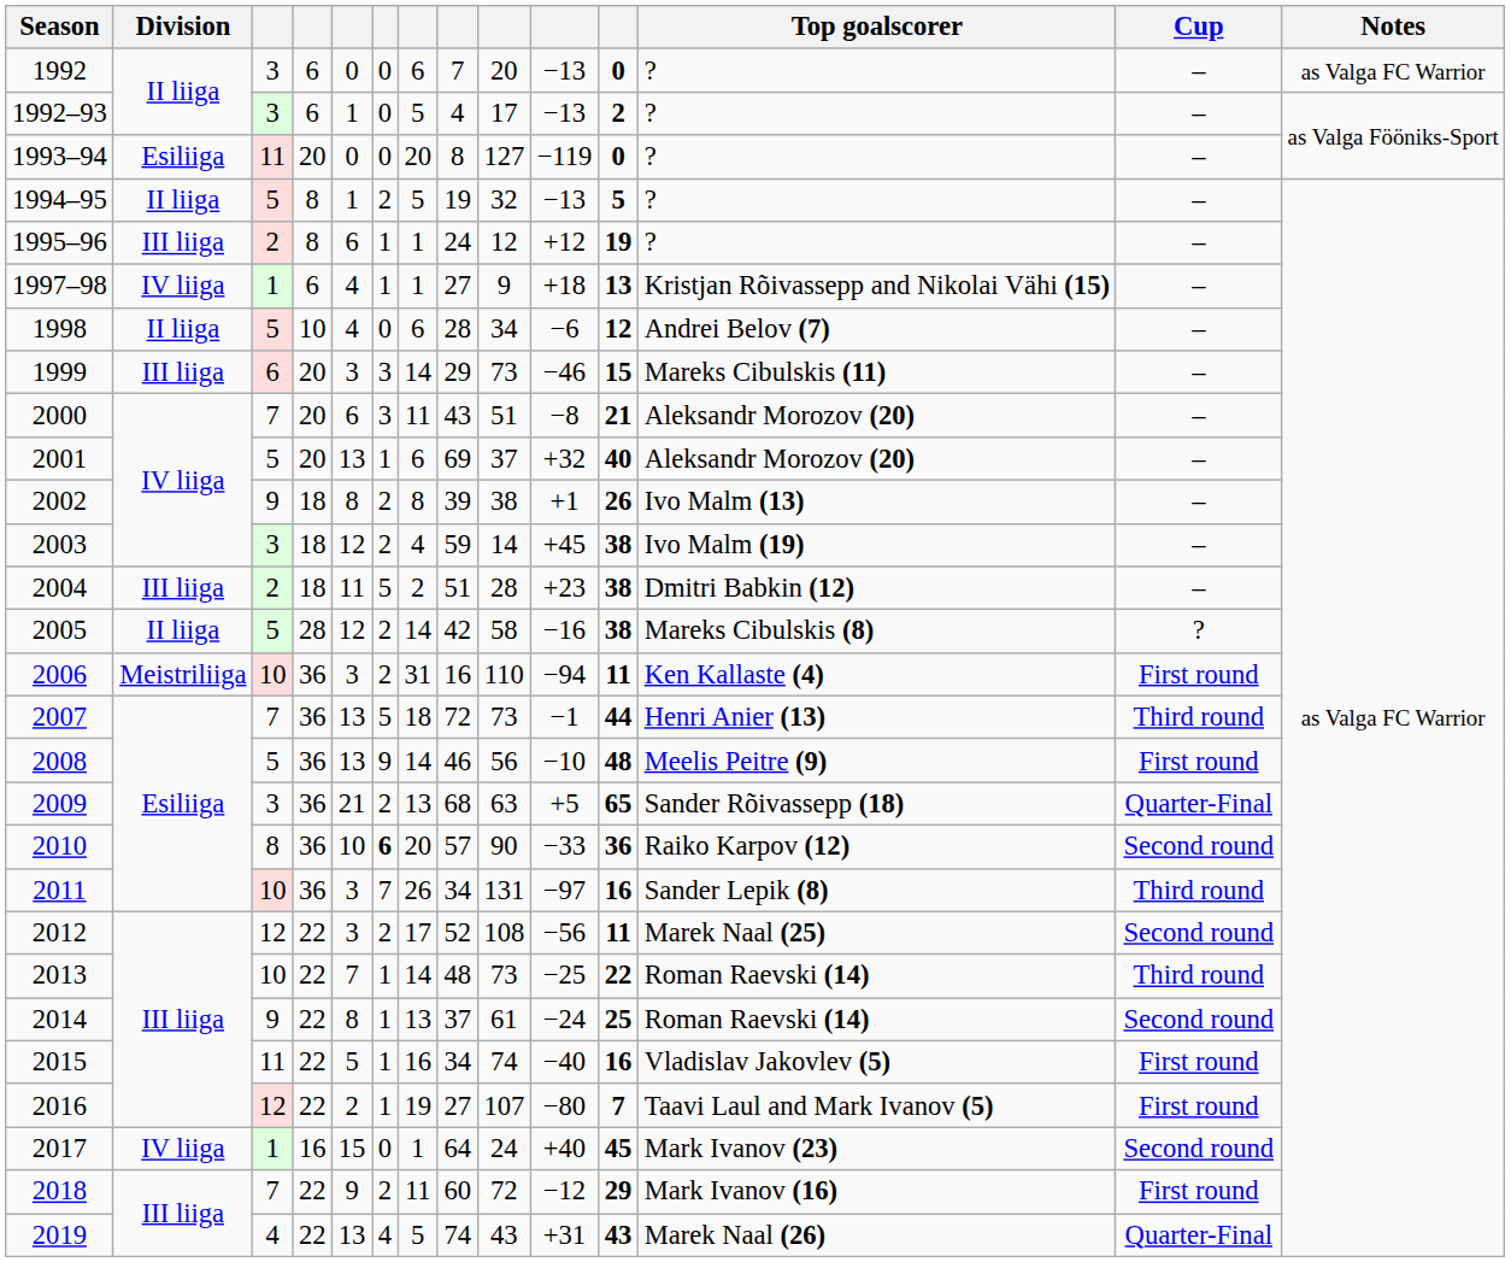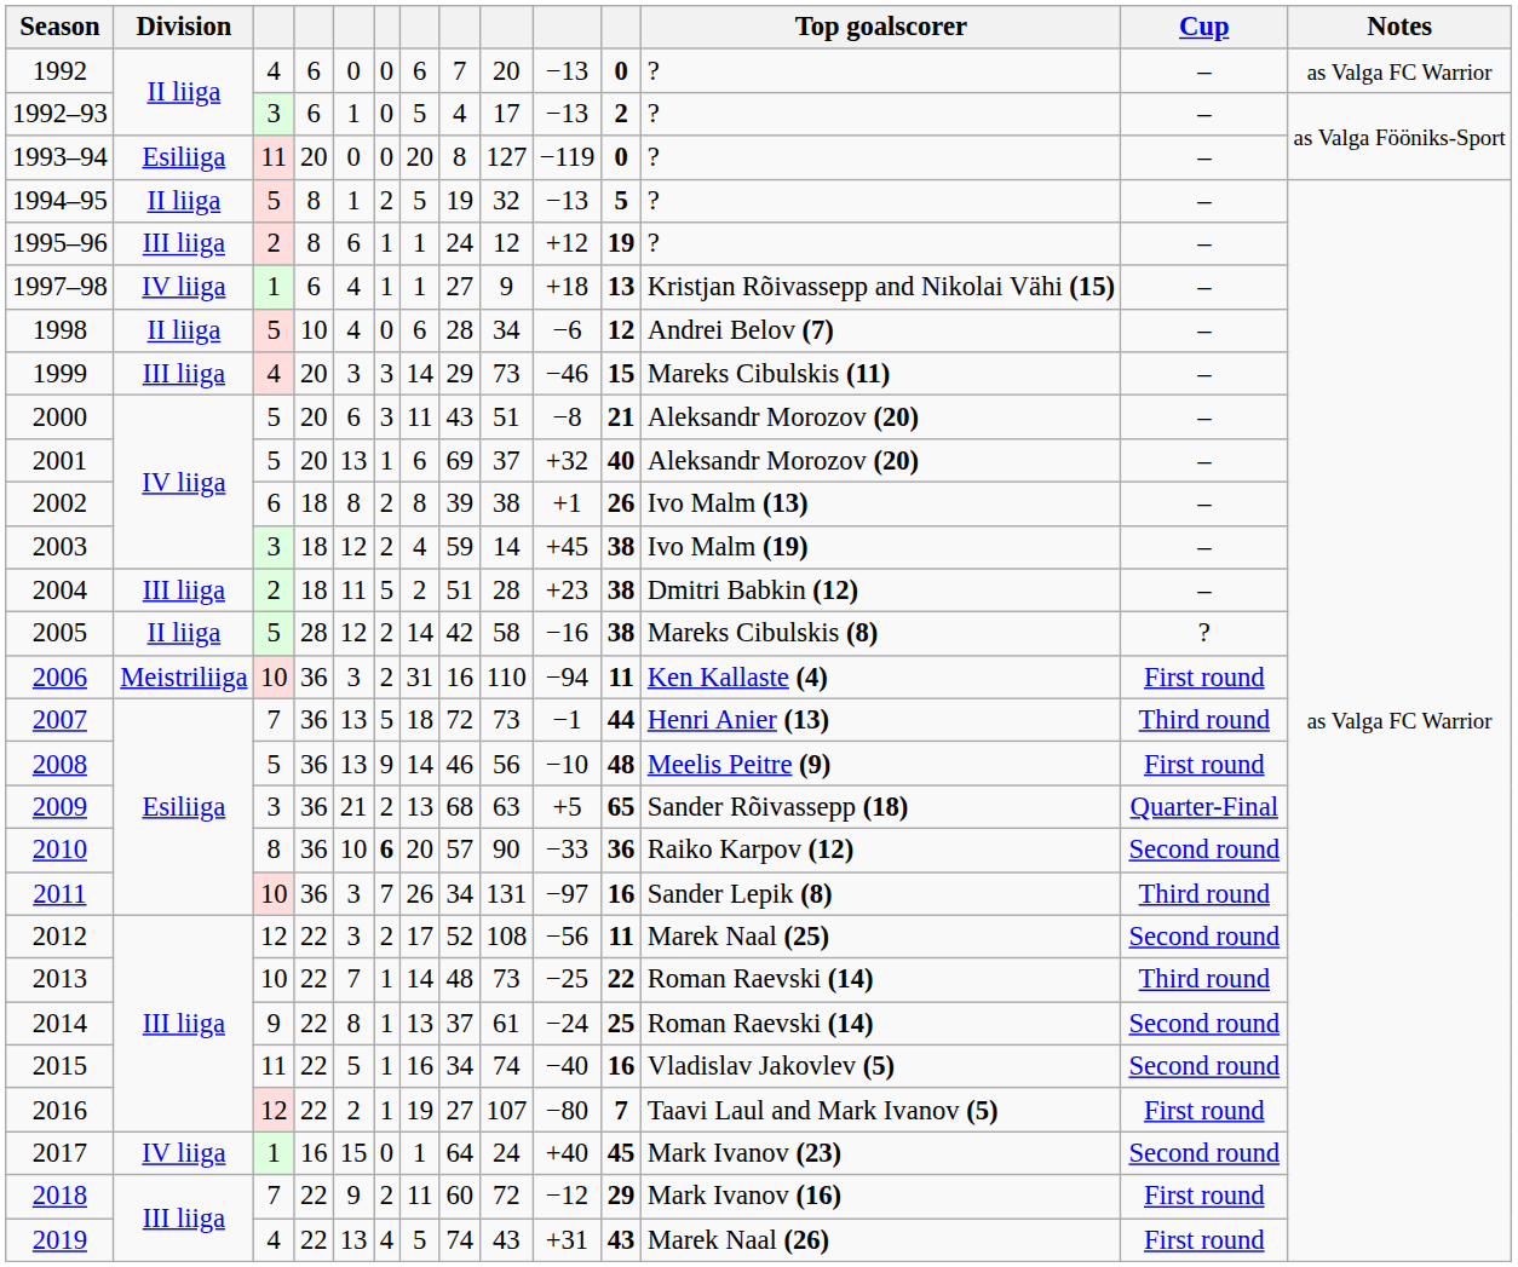 <table class="wikitable collapsible">
 <tr>
 <th>Season</th>
 <th>Division</th>
 <th></th>
 <th></th>
 <th></th>
 <th></th>
 <th></th>
 <th></th>
 <th></th>
 <th></th>
 <th></th>
 <th>Top goalscorer</th>
 <th width=90px><a href='#'>Cup</a></th>
 <th>Notes</th>
 </tr>
 <tr align=center>
 <td>1992</td>
 <td rowspan=2><a href='#'>II liiga</a></td>
-<td>3</td>
+<td>4</td>
 <td>6</td>
 <td>0</td>
 <td>0</td>
 <td>6</td>
 <td>7</td>
 <td>20</td>
 <td>−13</td>
 <td><strong>0</strong></td>
 <td align=left>?</td>
 <td>–</td>
 <td rowspan=1><small>as Valga FC Warrior</small></td>
 </tr>
 <tr align=center>
 <td>1992–93</td>
 <td style="background:#DDFFDD;">3</td>
 <td>6</td>
 <td>1</td>
 <td>0</td>
 <td>5</td>
 <td>4</td>
 <td>17</td>
 <td>−13</td>
 <td><strong>2</strong></td>
 <td align=left>?</td>
 <td>–</td>
 <td rowspan=2><small>as Valga Fööniks-Sport</small></td>
 </tr>
 <tr align=center>
 <td>1993–94</td>
 <td><a href='#'>Esiliiga</a></td>
 <td style="background:#FFDDDD;">11</td>
 <td>20</td>
 <td>0</td>
 <td>0</td>
 <td>20</td>
 <td>8</td>
 <td>127</td>
 <td>−119</td>
 <td><strong>0</strong></td>
 <td align=left>?</td>
 <td>–</td>
 </tr>
 <tr align=center>
 <td>1994–95</td>
 <td><a href='#'>II liiga</a></td>
 <td style="background:#FFDDDD;">5</td>
 <td>8</td>
 <td>1</td>
 <td>2</td>
 <td>5</td>
 <td>19</td>
 <td>32</td>
 <td>−13</td>
 <td><strong>5</strong></td>
 <td align=left>?</td>
 <td>–</td>
 <td rowspan=30><small>as Valga FC Warrior</small></td>
 </tr>
 <tr align=center>
 <td>1995–96</td>
 <td><a href='#'>III liiga</a></td>
 <td style="background:#FFDDDD;">2</td>
 <td>8</td>
 <td>6</td>
 <td>1</td>
 <td>1</td>
 <td>24</td>
 <td>12</td>
 <td>+12</td>
 <td><strong>19</strong></td>
 <td align=left>?</td>
 <td>–</td>
 </tr>
 <tr align=center>
 <td>1997–98</td>
 <td><a href='#'>IV liiga</a></td>
 <td style="background:#DDFFDD;">1</td>
 <td>6</td>
 <td>4</td>
 <td>1</td>
 <td>1</td>
 <td>27</td>
 <td>9</td>
 <td>+18</td>
 <td><strong>13</strong></td>
 <td align=left>Kristjan Rõivassepp and Nikolai Vähi <strong>(15)</strong></td>
 <td>–</td>
 </tr>
 <tr align=center>
 <td>1998</td>
 <td><a href='#'>II liiga</a></td>
 <td style="background:#FFDDDD;">5</td>
 <td>10</td>
 <td>4</td>
 <td>0</td>
 <td>6</td>
 <td>28</td>
 <td>34</td>
 <td>−6</td>
 <td><strong>12</strong></td>
 <td align=left>Andrei Belov <strong>(7)</strong></td>
 <td>–</td>
 </tr>
 <tr align=center>
 <td>1999</td>
 <td><a href='#'>III liiga</a></td>
-<td style="background:#FFDDDD;">6</td>
+<td style="background:#FFDDDD;">4</td>
 <td>20</td>
 <td>3</td>
 <td>3</td>
 <td>14</td>
 <td>29</td>
 <td>73</td>
 <td>−46</td>
 <td><strong>15</strong></td>
 <td align=left>Mareks Cibulskis <strong>(11)</strong></td>
 <td>–</td>
 </tr>
 <tr align=center>
 <td>2000</td>
 <td rowspan=4><a href='#'>IV liiga</a></td>
-<td>7</td>
+<td>5</td>
 <td>20</td>
 <td>6</td>
 <td>3</td>
 <td>11</td>
 <td>43</td>
 <td>51</td>
 <td>−8</td>
 <td><strong>21</strong></td>
 <td align=left>Aleksandr Morozov <strong>(20)</strong></td>
 <td>–</td>
 </tr>
 <tr align=center>
 <td>2001</td>
 <td>5</td>
 <td>20</td>
 <td>13</td>
 <td>1</td>
 <td>6</td>
 <td>69</td>
 <td>37</td>
 <td>+32</td>
 <td><strong>40</strong></td>
 <td align=left>Aleksandr Morozov <strong>(20)</strong></td>
 <td>–</td>
 </tr>
 <tr align=center>
 <td>2002</td>
-<td>9</td>
+<td>6</td>
 <td>18</td>
 <td>8</td>
 <td>2</td>
 <td>8</td>
 <td>39</td>
 <td>38</td>
 <td>+1</td>
 <td><strong>26</strong></td>
 <td align=left>Ivo Malm <strong>(13)</strong></td>
 <td>–</td>
 </tr>
 <tr align=center>
 <td>2003</td>
 <td style="background:#DDFFDD;">3</td>
 <td>18</td>
 <td>12</td>
 <td>2</td>
 <td>4</td>
 <td>59</td>
 <td>14</td>
 <td>+45</td>
 <td><strong>38</strong></td>
 <td align=left>Ivo Malm <strong>(19)</strong></td>
 <td>–</td>
 </tr>
 <tr align=center>
 <td>2004</td>
 <td><a href='#'>III liiga</a></td>
 <td style="background:#DDFFDD;">2</td>
 <td>18</td>
 <td>11</td>
 <td>5</td>
 <td>2</td>
 <td>51</td>
 <td>28</td>
 <td>+23</td>
 <td><strong>38</strong></td>
 <td align=left>Dmitri Babkin <strong>(12)</strong></td>
 <td>–</td>
 </tr>
 <tr align=center>
 <td>2005</td>
 <td><a href='#'>II liiga</a></td>
 <td style="background:#DDFFDD;">5</td>
 <td>28</td>
 <td>12</td>
 <td>2</td>
 <td>14</td>
 <td>42</td>
 <td>58</td>
 <td>−16</td>
 <td><strong>38</strong></td>
 <td align=left>Mareks Cibulskis <strong>(8)</strong></td>
 <td>?</td>
 </tr>
 <tr align=center>
 <td><a href='#'>2006</a></td>
 <td><a href='#'>Meistriliiga</a></td>
 <td style="background:#FFDDDD;">10</td>
 <td>36</td>
 <td>3</td>
 <td>2</td>
 <td>31</td>
 <td>16</td>
 <td>110</td>
 <td>−94</td>
 <td><strong>11</strong></td>
 <td align=left><a href='#'>Ken Kallaste</a> <strong>(4)</strong></td>
 <td><a href='#'>First round</a></td>
 </tr>
 <tr align=center>
 <td><a href='#'>2007</a></td>
 <td rowspan=5><a href='#'>Esiliiga</a></td>
 <td>7</td>
 <td>36</td>
 <td>13</td>
 <td>5</td>
 <td>18</td>
 <td>72</td>
 <td>73</td>
 <td>−1</td>
 <td><strong>44</strong></td>
 <td align=left><a href='#'>Henri Anier</a> <strong>(13)</strong></td>
 <td><a href='#'>Third round</a></td>
 </tr>
 <tr align=center>
 <td><a href='#'>2008</a></td>
 <td>5</td>
 <td>36</td>
 <td>13</td>
 <td>9</td>
 <td>14</td>
 <td>46</td>
 <td>56</td>
 <td>−10</td>
 <td><strong>48</strong></td>
 <td align=left><a href='#'>Meelis Peitre</a> <strong>(9)</strong></td>
 <td><a href='#'>First round</a></td>
 </tr>
 <tr align=center>
 <td><a href='#'>2009</a></td>
 <td>3</td>
 <td>36</td>
 <td>21</td>
 <td>2</td>
 <td>13</td>
 <td>68</td>
 <td>63</td>
 <td>+5</td>
 <td><strong>65</strong></td>
 <td align=left>Sander Rõivassepp <strong>(18)</strong></td>
 <td><a href='#'>Quarter-Final</a></td>
 </tr>
 <tr align=center>
 <td><a href='#'>2010</a></td>
 <td>8</td>
 <td>36</td>
 <td>10</td>
 <td><strong>6</strong></td>
 <td>20</td>
 <td>57</td>
 <td>90</td>
 <td>−33</td>
 <td><strong>36</strong></td>
 <td align=left>Raiko Karpov <strong>(12)</strong></td>
 <td><a href='#'>Second round</a></td>
 </tr>
 <tr align=center>
 <td><a href='#'>2011</a></td>
 <td style="background:#FFDDDD;">10</td>
 <td>36</td>
 <td>3</td>
 <td>7</td>
 <td>26</td>
 <td>34</td>
 <td>131</td>
 <td>−97</td>
 <td><strong>16</strong></td>
 <td align=left>Sander Lepik <strong>(8)</strong></td>
 <td><a href='#'>Third round</a></td>
 </tr>
 <tr align=center>
 <td>2012</td>
 <td rowspan=5><a href='#'>III liiga</a></td>
 <td>12</td>
 <td>22</td>
 <td>3</td>
 <td>2</td>
 <td>17</td>
 <td>52</td>
 <td>108</td>
 <td>−56</td>
 <td><strong>11</strong></td>
 <td align=left>Marek Naal <strong>(25)</strong></td>
 <td><a href='#'>Second round</a></td>
 </tr>
 <tr align=center>
 <td>2013</td>
 <td>10</td>
 <td>22</td>
 <td>7</td>
 <td>1</td>
 <td>14</td>
 <td>48</td>
 <td>73</td>
 <td>−25</td>
 <td><strong>22</strong></td>
 <td align=left>Roman Raevski <strong>(14)</strong></td>
 <td><a href='#'>Third round</a></td>
 </tr>
 <tr align=center>
 <td>2014</td>
 <td>9</td>
 <td>22</td>
 <td>8</td>
 <td>1</td>
 <td>13</td>
 <td>37</td>
 <td>61</td>
 <td>−24</td>
 <td><strong>25</strong></td>
 <td align=left>Roman Raevski <strong>(14)</strong></td>
 <td><a href='#'>Second round</a></td>
 </tr>
 <tr align=center>
 <td>2015</td>
 <td>11</td>
 <td>22</td>
 <td>5</td>
 <td>1</td>
 <td>16</td>
 <td>34</td>
 <td>74</td>
 <td>−40</td>
 <td><strong>16</strong></td>
 <td align=left>Vladislav Jakovlev <strong>(5)</strong></td>
-<td><a href='#'>First round</a></td>
+<td><a href='#'>Second round</a></td>
 </tr>
 <tr align=center>
 <td>2016</td>
 <td style="background:#FFDDDD;">12</td>
 <td>22</td>
 <td>2</td>
 <td>1</td>
 <td>19</td>
 <td>27</td>
 <td>107</td>
 <td>−80</td>
 <td><strong>7</strong></td>
 <td align=left>Taavi Laul and Mark Ivanov <strong>(5)</strong></td>
 <td><a href='#'>First round</a></td>
 </tr>
 <tr align=center>
 <td>2017</td>
 <td><a href='#'>IV liiga</a></td>
 <td style="background:#DDFFDD;">1</td>
 <td>16</td>
 <td>15</td>
 <td>0</td>
 <td>1</td>
 <td>64</td>
 <td>24</td>
 <td>+40</td>
 <td><strong>45</strong></td>
 <td align=left>Mark Ivanov <strong>(23)</strong></td>
 <td><a href='#'>Second round</a></td>
 </tr>
 <tr align=center>
 <td><a href='#'>2018</a></td>
 <td rowspan=3><a href='#'>III liiga</a></td>
 <td>7</td>
 <td>22</td>
 <td>9</td>
 <td>2</td>
 <td>11</td>
 <td>60</td>
 <td>72</td>
 <td>−12</td>
 <td><strong>29</strong></td>
 <td align=left>Mark Ivanov <strong>(16)</strong></td>
 <td><a href='#'>First round</a></td>
 </tr>
 <tr align=center>
 <td><a href='#'>2019</a></td>
 <td>4</td>
 <td>22</td>
 <td>13</td>
 <td>4</td>
 <td>5</td>
 <td>74</td>
 <td>43</td>
 <td>+31</td>
 <td><strong>43</strong></td>
 <td align=left>Marek Naal <strong>(26)</strong></td>
-<td><a href='#'>Quarter-Final</a></td>
+<td><a href='#'>First round</a></td>
 </tr>
 </table>
